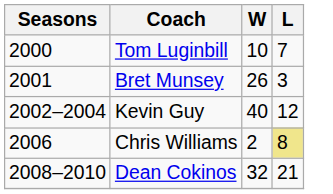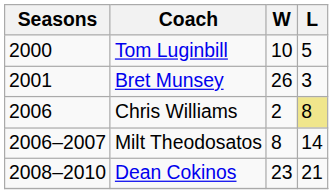 <table class="wikitable">
 <tr>
 <th>Seasons</th>
 <th>Coach</th>
 <th>W</th>
 <th>L</th>
 </tr>
 <tr>
 <td>2000</td>
 <td><a href='#'>Tom Luginbill</a></td>
 <td>10</td>
-<td>7</td>
+<td>5</td>
 </tr>
 <tr>
 <td>2001</td>
 <td><a href='#'>Bret Munsey</a></td>
 <td>26</td>
 <td>3</td>
 </tr>
 <tr>
-<td>2002–2004</td>
-<td>Kevin Guy</td>
-<td>40</td>
-<td>12</td>
-</tr>
-<tr>
 <td>2006</td>
 <td>Chris Williams</td>
 <td>2</td>
 <td style="background: khaki;">8</td>
 </tr>
 <tr>
+<td>2006–2007</td>
+<td>Milt Theodosatos</td>
+<td>8</td>
+<td>14</td>
+</tr>
+<tr>
 <td>2008–2010</td>
 <td><a href='#'>Dean Cokinos</a></td>
-<td>32</td>
+<td>23</td>
 <td>21</td>
 </tr>
 <tr>
 </tr>
 </table>
